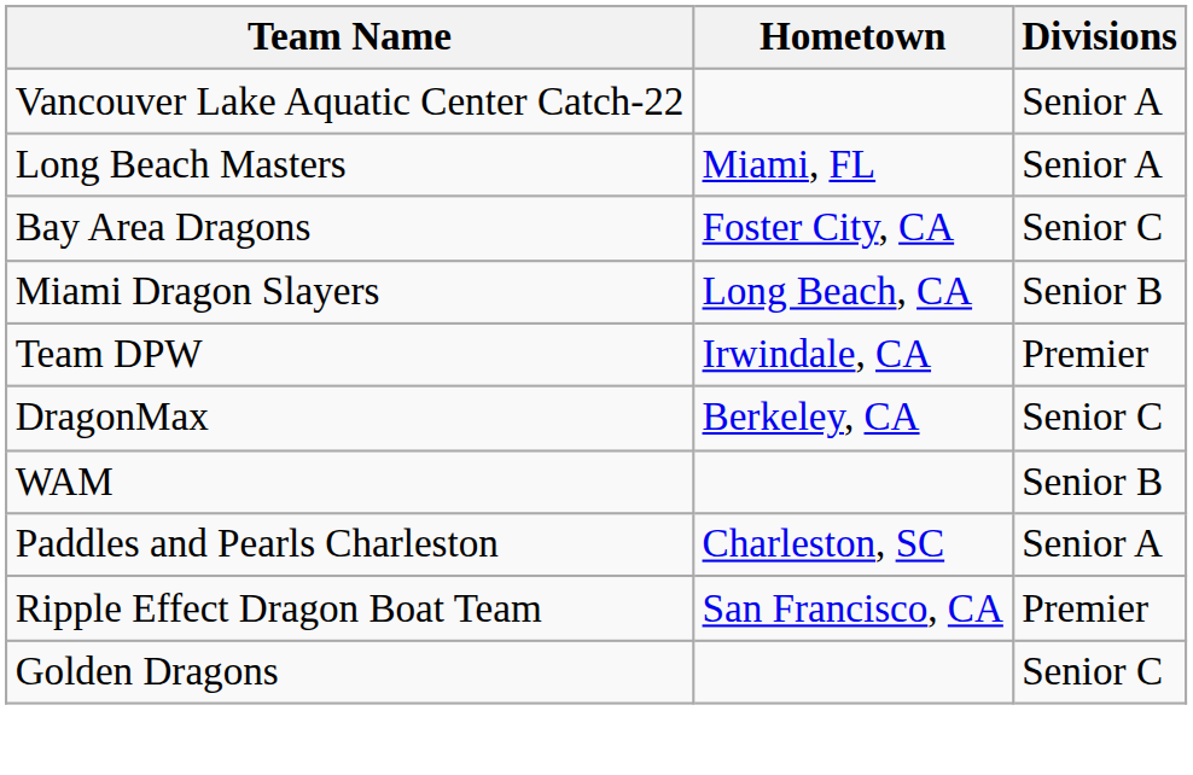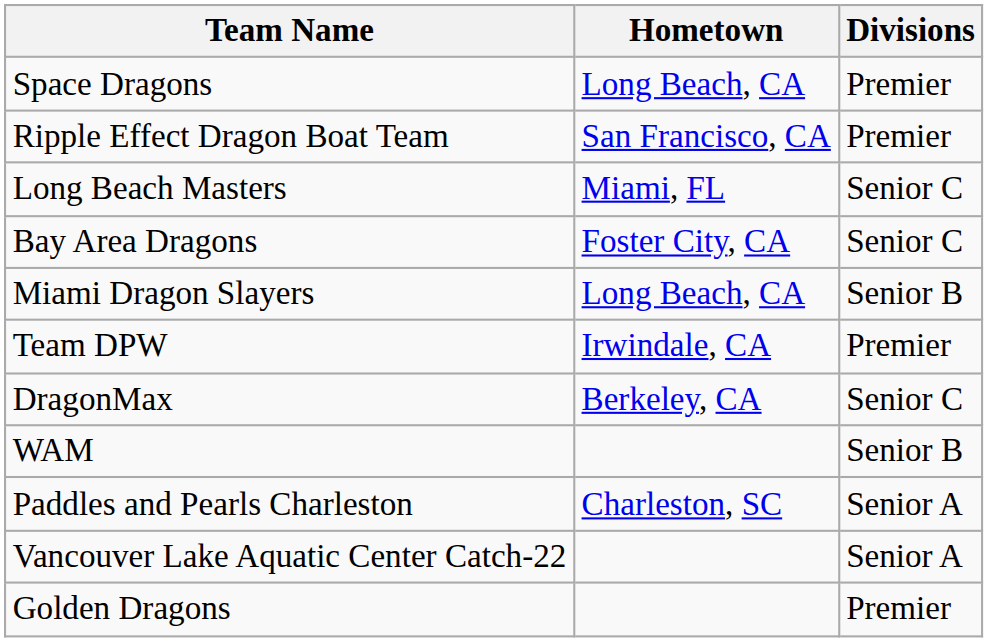 <table class="wikitable sortable">
 <tr>
 <th>Team Name</th>
 <th>Hometown</th>
 <th>Divisions</th>
 </tr>
 <tr>
-<td>Vancouver Lake Aquatic Center Catch-22</td>
-<td></td>
-<td>Senior A</td>
+<td>Space Dragons</td>
+<td><a href='#'>Long Beach</a>, <a href='#'>CA</a></td>
+<td>Premier</td>
+</tr>
+<tr>
+<td>Ripple Effect Dragon Boat Team</td>
+<td><a href='#'>San Francisco</a>, <a href='#'>CA</a></td>
+<td>Premier</td>
 </tr>
 <tr>
 <td>Long Beach Masters</td>
 <td><a href='#'>Miami</a>, <a href='#'>FL</a></td>
-<td>Senior A</td>
+<td>Senior C</td>
 </tr>
 <tr>
 <td>Bay Area Dragons</td>
 <td><a href='#'>Foster City</a>, <a href='#'>CA</a></td>
 <td>Senior C</td>
 </tr>
 <tr>
 <td>Miami Dragon Slayers</td>
 <td><a href='#'>Long Beach</a>, <a href='#'>CA</a></td>
 <td>Senior B</td>
 </tr>
 <tr>
 <td>Team DPW</td>
 <td><a href='#'>Irwindale</a>, <a href='#'>CA</a></td>
 <td>Premier</td>
 </tr>
 <tr>
 <td>DragonMax</td>
 <td><a href='#'>Berkeley</a>, <a href='#'>CA</a></td>
 <td>Senior C</td>
 </tr>
 <tr>
 <td>WAM</td>
 <td></td>
 <td>Senior B</td>
 </tr>
 <tr>
 <td>Paddles and Pearls Charleston</td>
 <td><a href='#'>Charleston</a>, <a href='#'>SC</a></td>
 <td>Senior A</td>
 </tr>
 <tr>
-<td>Ripple Effect Dragon Boat Team</td>
-<td><a href='#'>San Francisco</a>, <a href='#'>CA</a></td>
-<td>Premier</td>
+<td>Vancouver Lake Aquatic Center Catch-22</td>
+<td></td>
+<td>Senior A</td>
 </tr>
 <tr>
 <td>Golden Dragons</td>
 <td></td>
-<td>Senior C</td>
+<td>Premier</td>
 </tr>
 </table>
